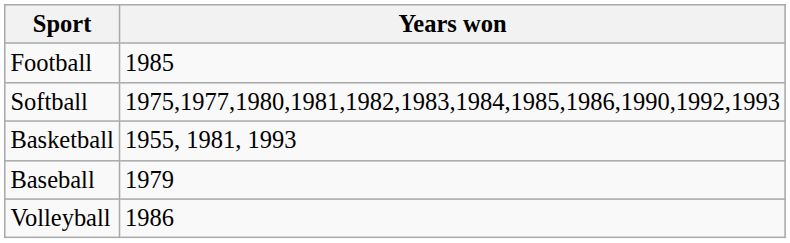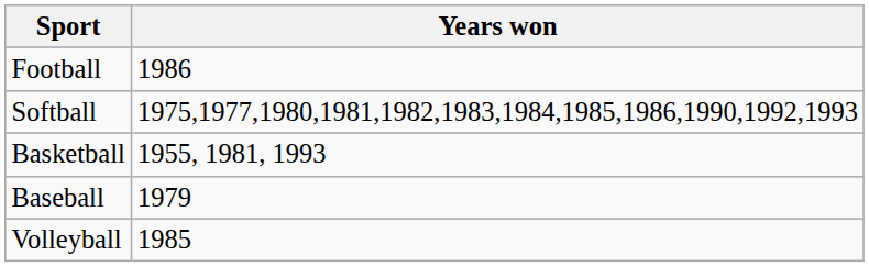 <table class="wikitable">
 <tr>
 <th>Sport</th>
 <th>Years won</th>
 </tr>
 <tr>
 <td>Football</td>
-<td>1985</td>
+<td>1986</td>
 </tr>
 <tr>
 <td>Softball</td>
 <td>1975,1977,1980,1981,1982,1983,1984,1985,1986,1990,1992,1993</td>
 </tr>
 <tr>
 <td>Basketball</td>
 <td>1955, 1981, 1993</td>
 </tr>
 <tr>
 <td>Baseball</td>
 <td>1979</td>
 </tr>
 <tr>
 <td>Volleyball</td>
-<td>1986</td>
+<td>1985</td>
 </tr>
 </table>
